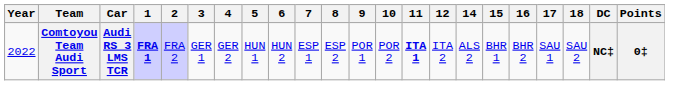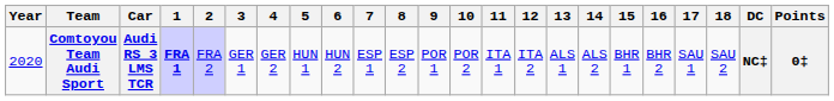 <table class="wikitable" style="text-align:center; font-size:85%">
 <tr>
 <th>Year</th>
 <th>Team</th>
 <th>Car</th>
 <th>1</th>
 <th>2</th>
 <th>3</th>
 <th>4</th>
 <th>5</th>
 <th>6</th>
 <th>7</th>
 <th>8</th>
 <th>9</th>
 <th>10</th>
 <th>11</th>
 <th>12</th>
+<th>13</th>
 <th>14</th>
 <th>15</th>
 <th>16</th>
 <th>17</th>
 <th>18</th>
 <th>DC</th>
 <th>Points</th>
 </tr>
 <tr>
-<td><a href='#'>2022</a></td>
+<td><a href='#'>2020</a></td>
 <th><a href='#'>Comtoyou Team Audi Sport</a></th>
 <th><a href='#'>Audi RS 3 LMS TCR</a></th>
 <td style="background:#CFCFFF;"><strong><a href='#'>FRA<br>1</a><br></strong></td>
 <td style="background:#CFCFFF;"><a href='#'>FRA<br>2</a><br></td>
 <td><a href='#'>GER<br>1</a></td>
 <td><a href='#'>GER<br>2</a></td>
 <td><a href='#'>HUN<br>1</a></td>
 <td><a href='#'>HUN<br>2</a></td>
 <td><a href='#'>ESP<br>1</a></td>
 <td><a href='#'>ESP<br>2</a></td>
 <td><a href='#'>POR<br>1</a></td>
 <td><a href='#'>POR<br>2</a></td>
-<td><strong><a href='#'>ITA<br>1</a></strong></td>
+<td><a href='#'>ITA<br>1</a></td>
 <td><a href='#'>ITA<br>2</a></td>
+<td><a href='#'>ALS<br>1</a></td>
 <td><a href='#'>ALS<br>2</a></td>
 <td><a href='#'>BHR<br>1</a></td>
 <td><a href='#'>BHR<br>2</a></td>
 <td><a href='#'>SAU<br>1</a></td>
 <td><a href='#'>SAU<br>2</a></td>
 <th>NC‡</th>
 <th>0‡</th>
 </tr>
 </table>
